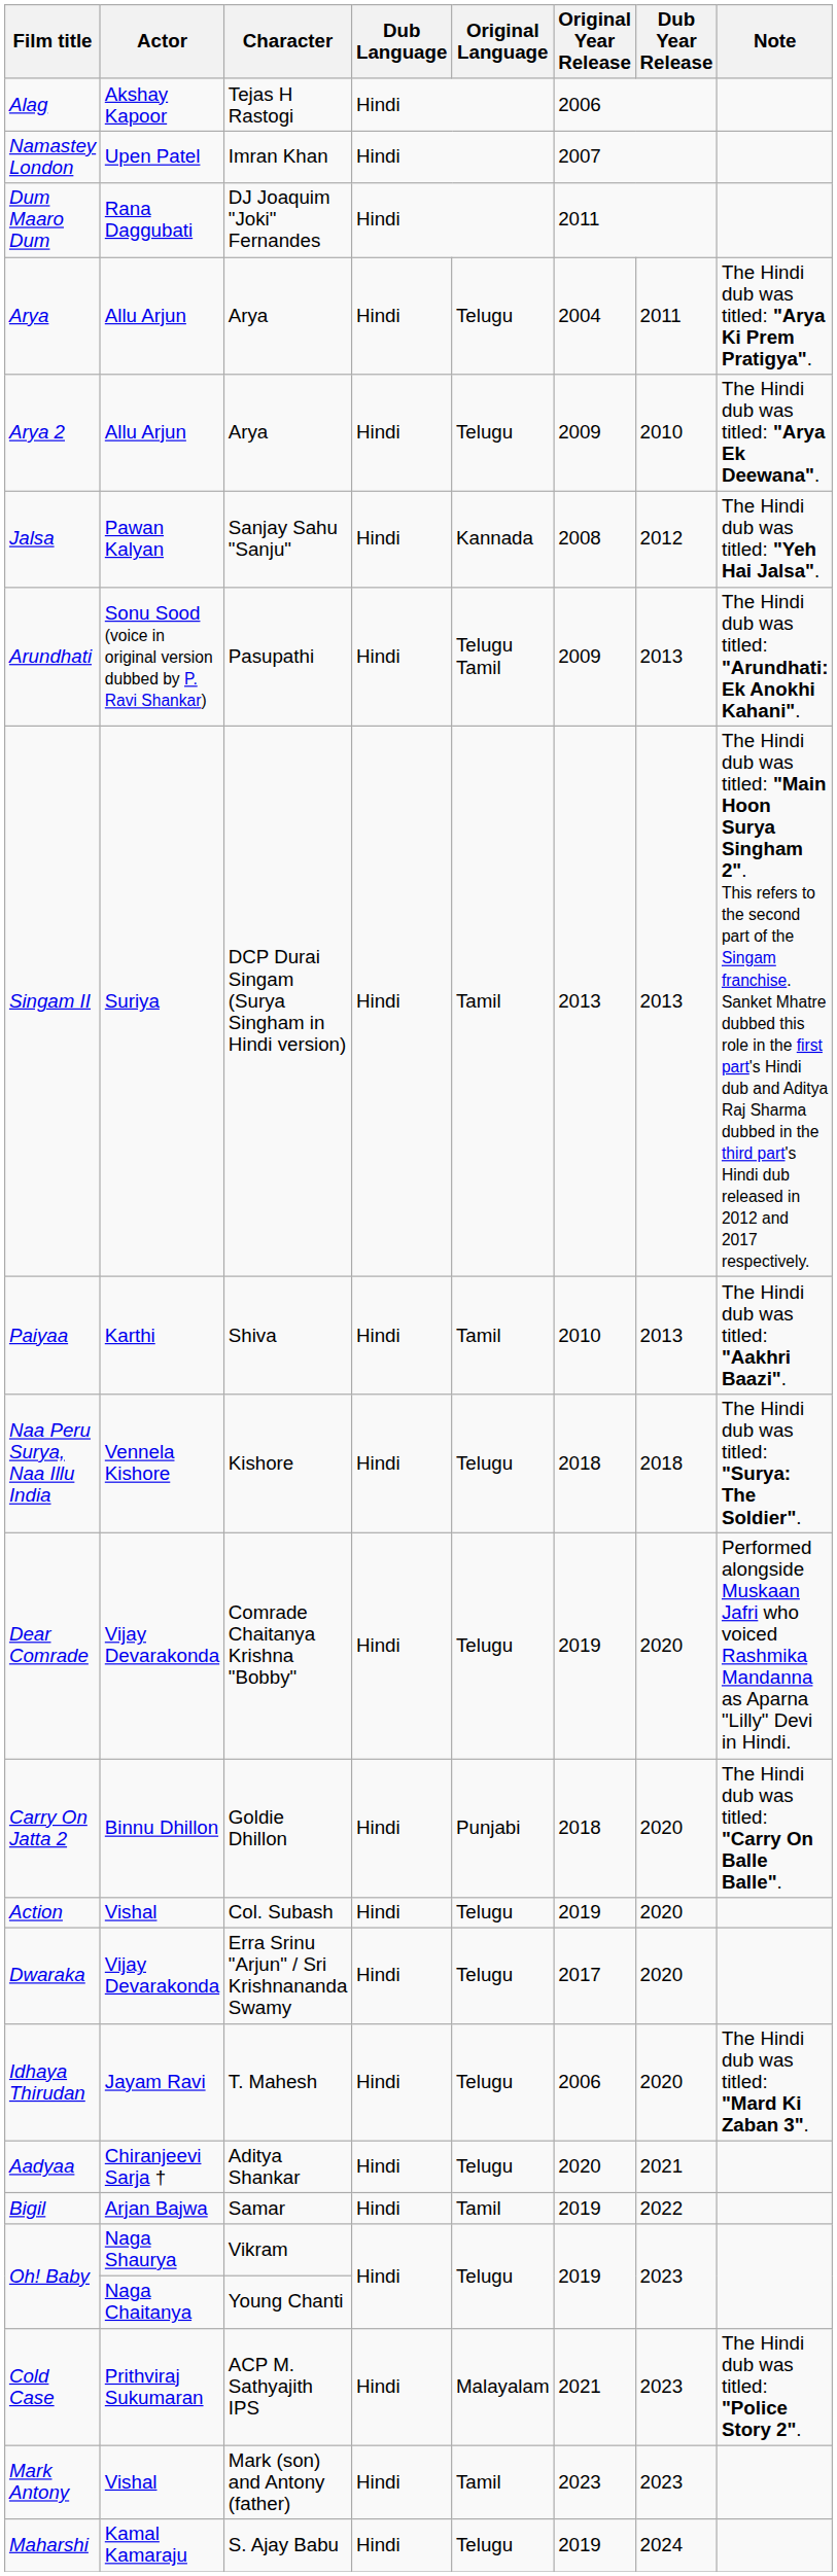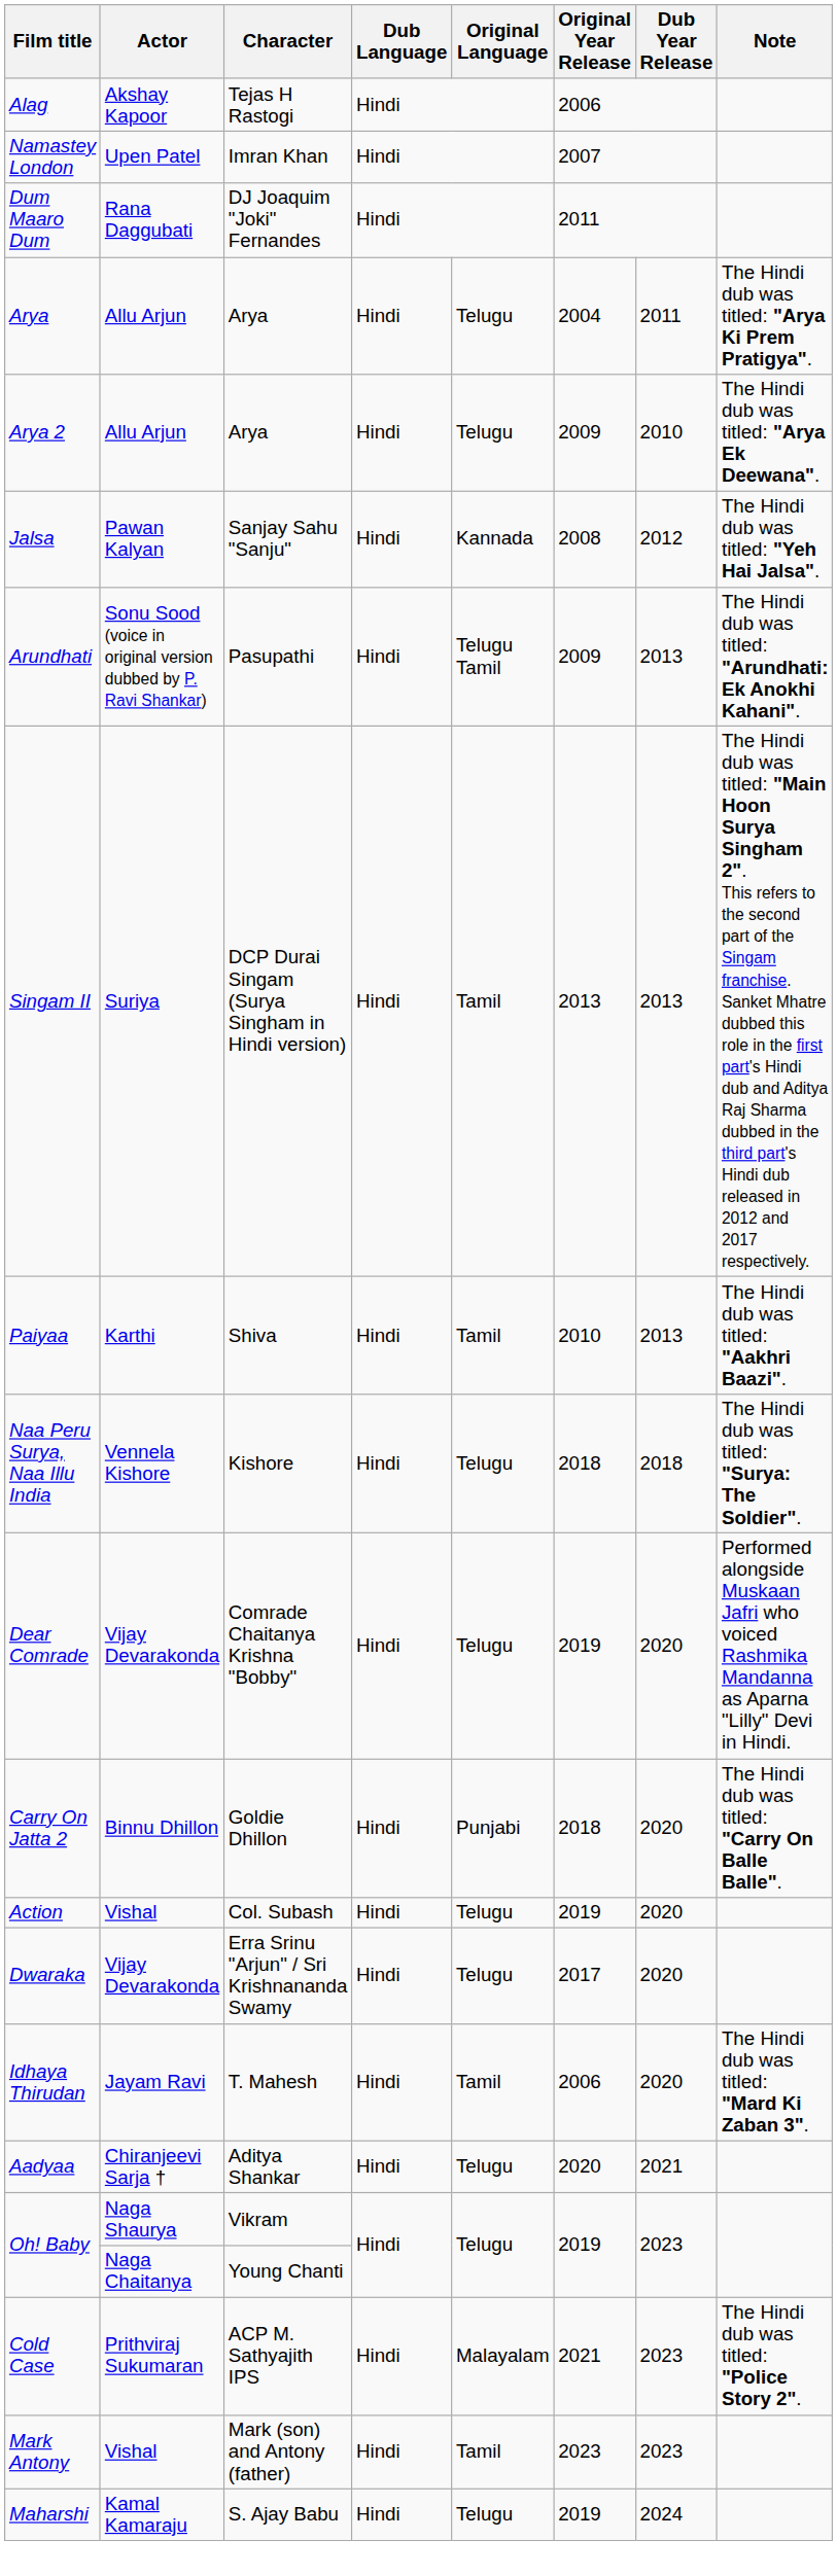 <table class="wikitable sortable">
 <tr>
 <th>Film title</th>
 <th>Actor</th>
 <th>Character</th>
 <th>Dub Language</th>
 <th>Original Language</th>
 <th>Original Year Release</th>
 <th>Dub Year Release</th>
 <th>Note</th>
 </tr>
 <tr>
 <td><em><a href='#'>Alag</a></em></td>
 <td><a href='#'>Akshay Kapoor</a></td>
 <td>Tejas H Rastogi</td>
 <td colspan="2">Hindi</td>
 <td colspan="2">2006</td>
 <td></td>
 </tr>
 <tr>
 <td><em><a href='#'>Namastey London</a></em></td>
 <td><a href='#'>Upen Patel</a></td>
 <td>Imran Khan</td>
 <td colspan="2">Hindi</td>
 <td colspan="2">2007</td>
 <td></td>
 </tr>
 <tr>
 <td><a href='#'><em>Dum Maaro Dum</em></a></td>
 <td><a href='#'>Rana Daggubati</a></td>
 <td>DJ Joaquim "Joki" Fernandes</td>
 <td colspan="2">Hindi</td>
 <td colspan="2">2011</td>
 <td></td>
 </tr>
 <tr>
 <td><em><a href='#'>Arya</a></em></td>
 <td><a href='#'>Allu Arjun</a></td>
 <td>Arya</td>
 <td>Hindi</td>
 <td>Telugu</td>
 <td>2004</td>
 <td>2011</td>
 <td>The Hindi dub was titled: <strong>"Arya Ki Prem Pratigya"</strong>.</td>
 </tr>
 <tr>
 <td><em><a href='#'>Arya 2</a></em></td>
 <td><a href='#'>Allu Arjun</a></td>
 <td>Arya</td>
 <td>Hindi</td>
 <td>Telugu</td>
 <td>2009</td>
 <td>2010</td>
 <td>The Hindi dub was titled: <strong>"Arya Ek Deewana"</strong>.</td>
 </tr>
 <tr>
 <td><em><a href='#'>Jalsa</a></em></td>
 <td><a href='#'>Pawan Kalyan</a></td>
 <td>Sanjay Sahu "Sanju"</td>
 <td>Hindi</td>
 <td>Kannada</td>
 <td>2008</td>
 <td>2012</td>
 <td>The Hindi dub was titled: <strong>"Yeh Hai Jalsa"</strong>.</td>
 </tr>
 <tr>
 <td><a href='#'><em>Arundhati</em></a></td>
 <td><a href='#'>Sonu Sood</a><br><small>(voice in original version dubbed by <a href='#'>P. Ravi Shankar</a>)</small></td>
 <td>Pasupathi</td>
 <td>Hindi</td>
 <td>Telugu <br> Tamil</td>
 <td>2009</td>
 <td>2013</td>
 <td>The Hindi dub was titled: <strong>"Arundhati: Ek Anokhi Kahani"</strong>.</td>
 </tr>
 <tr>
 <td><em><a href='#'>Singam II</a></em></td>
 <td><a href='#'>Suriya</a></td>
 <td>DCP Durai Singam (Surya Singham in Hindi version)</td>
 <td>Hindi</td>
 <td>Tamil</td>
 <td>2013</td>
 <td>2013</td>
 <td>The Hindi dub was titled: <strong>"Main Hoon Surya Singham 2"</strong>.<br><small>This refers to the second part of the <a href='#'>Singam franchise</a>. Sanket Mhatre dubbed this role in the <a href='#'>first part</a>'s Hindi dub and Aditya Raj Sharma dubbed in the <a href='#'>third part</a>'s Hindi dub released in 2012 and 2017 respectively.</small></td>
 </tr>
 <tr>
 <td><em><a href='#'>Paiyaa</a></em></td>
 <td><a href='#'>Karthi</a></td>
 <td>Shiva</td>
 <td>Hindi</td>
 <td>Tamil</td>
 <td>2010</td>
 <td>2013</td>
 <td>The Hindi dub was titled: <strong>"Aakhri Baazi"</strong>.</td>
 </tr>
 <tr>
 <td><em><a href='#'>Naa Peru Surya, Naa Illu India</a></em></td>
 <td><a href='#'>Vennela Kishore</a></td>
 <td>Kishore</td>
 <td>Hindi</td>
 <td>Telugu</td>
 <td>2018</td>
 <td>2018</td>
 <td>The Hindi dub was titled: <strong>"Surya: The Soldier"</strong>.</td>
 </tr>
 <tr>
 <td><em><a href='#'>Dear Comrade</a></em></td>
 <td><a href='#'>Vijay Devarakonda</a></td>
 <td>Comrade Chaitanya Krishna "Bobby"</td>
 <td>Hindi</td>
 <td>Telugu</td>
 <td>2019</td>
 <td>2020</td>
 <td>Performed alongside <a href='#'>Muskaan Jafri</a> who voiced <a href='#'>Rashmika Mandanna</a> as Aparna "Lilly" Devi in Hindi.</td>
 </tr>
 <tr>
 <td><em><a href='#'>Carry On Jatta 2</a></em></td>
 <td><a href='#'>Binnu Dhillon</a></td>
 <td>Goldie Dhillon</td>
 <td>Hindi</td>
 <td>Punjabi</td>
 <td>2018</td>
 <td>2020</td>
 <td>The Hindi dub was titled: <strong>"Carry On Balle Balle"</strong>.</td>
 </tr>
 <tr>
 <td><a href='#'><em>Action</em></a></td>
 <td><a href='#'>Vishal</a></td>
 <td>Col. Subash</td>
 <td>Hindi</td>
 <td>Telugu</td>
 <td>2019</td>
 <td>2020</td>
 <td></td>
 </tr>
 <tr>
 <td><a href='#'><em>Dwaraka</em></a></td>
 <td><a href='#'>Vijay Devarakonda</a></td>
 <td>Erra Srinu "Arjun" / Sri Krishnananda Swamy</td>
 <td>Hindi</td>
 <td>Telugu</td>
 <td>2017</td>
 <td>2020</td>
 <td></td>
 </tr>
 <tr>
 <td><em><a href='#'>Idhaya Thirudan</a></em></td>
 <td><a href='#'>Jayam Ravi</a></td>
 <td>T. Mahesh</td>
 <td>Hindi</td>
-<td>Telugu</td>
+<td>Tamil</td>
 <td>2006</td>
 <td>2020</td>
 <td>The Hindi dub was titled: <strong>"Mard Ki Zaban 3"</strong>.</td>
 </tr>
 <tr>
 <td><em><a href='#'>Aadyaa</a></em></td>
 <td><a href='#'>Chiranjeevi Sarja</a> †</td>
 <td>Aditya Shankar</td>
 <td>Hindi</td>
 <td>Telugu</td>
 <td>2020</td>
 <td>2021</td>
-<td></td>
-</tr>
-<tr>
-<td><em><a href='#'>Bigil</a></em></td>
-<td><a href='#'>Arjan Bajwa</a></td>
-<td>Samar</td>
-<td>Hindi</td>
-<td>Tamil</td>
-<td>2019</td>
-<td>2022</td>
 <td></td>
 </tr>
 <tr>
 <td rowspan="2"><a href='#'><em>Oh! Baby</em></a></td>
 <td><a href='#'>Naga Shaurya</a></td>
 <td>Vikram</td>
 <td rowspan="2">Hindi</td>
 <td rowspan="2">Telugu</td>
 <td rowspan="2">2019</td>
 <td rowspan="2">2023</td>
 <td rowspan="2"></td>
 </tr>
 <tr>
 <td><a href='#'>Naga Chaitanya</a></td>
 <td>Young Chanti</td>
 </tr>
 <tr>
 <td><a href='#'><em>Cold Case</em></a></td>
 <td><a href='#'>Prithviraj Sukumaran</a></td>
 <td>ACP M. Sathyajith IPS</td>
 <td>Hindi</td>
 <td>Malayalam</td>
 <td>2021</td>
 <td>2023</td>
 <td>The Hindi dub was titled: <strong>"Police Story 2"</strong>.</td>
 </tr>
 <tr>
 <td><a href='#'><em>Mark Antony</em></a></td>
 <td><a href='#'>Vishal</a></td>
 <td>Mark (son) and Antony (father)</td>
 <td>Hindi</td>
 <td>Tamil</td>
 <td>2023</td>
 <td>2023</td>
 <td></td>
 </tr>
 <tr>
 <td><a href='#'><em>Maharshi</em></a></td>
 <td><a href='#'>Kamal Kamaraju</a></td>
 <td>S. Ajay Babu</td>
 <td>Hindi</td>
 <td>Telugu</td>
 <td>2019</td>
 <td>2024</td>
 <td></td>
 </tr>
 </table>
